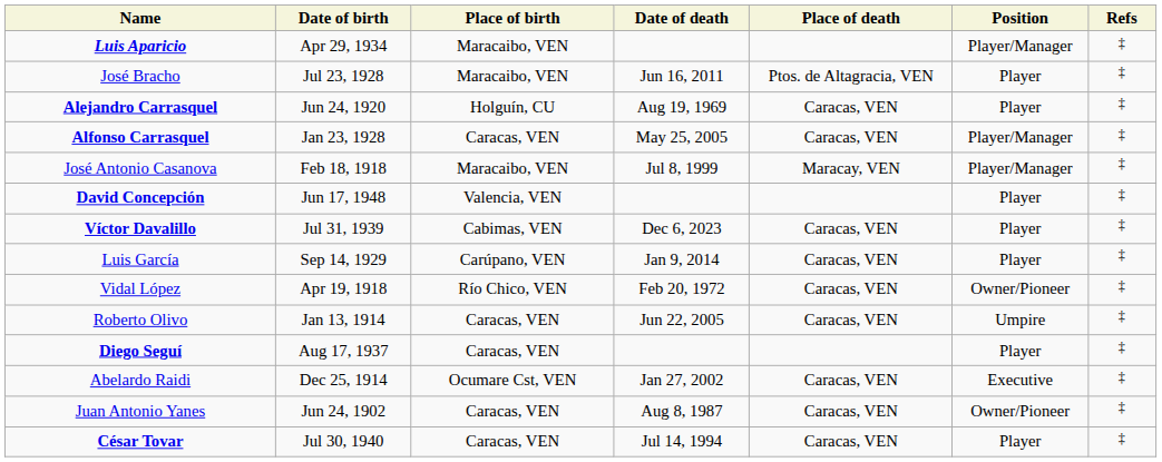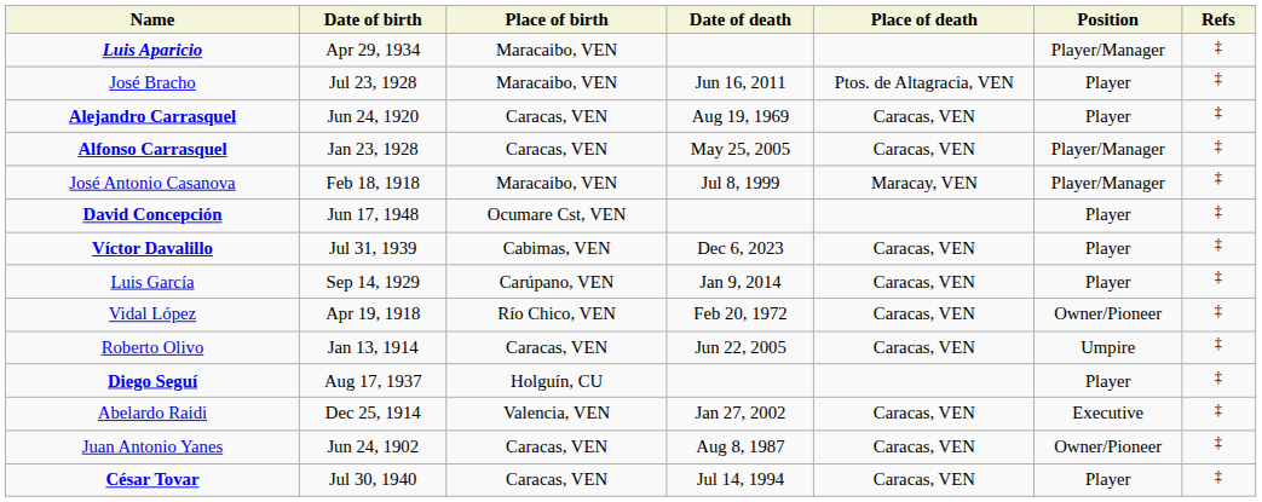 <table class="wikitable">
 <tr>
 <th style="background:#F5F5DC;" width=20%>Name</th>
 <th width=10% style="background:#F5F5DC;">Date of birth</th>
 <th width=15% style="background:#F5F5DC;">Place of birth</th>
 <th width=10% style="background:#F5F5DC;">Date of death</th>
 <th width=15% style="background:#F5F5DC;">Place of death</th>
 <th width=10% style="background:#F5F5DC;">Position</th>
 <th width=5% style="background:#F5F5DC;">Refs</th>
 </tr>
 <tr align=center>
 <td><strong><em><a href='#'>Luis Aparicio</a></em></strong></td>
 <td>Apr 29, 1934</td>
 <td>Maracaibo, VEN</td>
 <td></td>
 <td></td>
 <td>Player/Manager</td>
 <td><sup>‡</sup> </td>
 </tr>
 <tr align=center>
 <td><a href='#'>José Bracho</a></td>
 <td>Jul 23, 1928</td>
 <td>Maracaibo, VEN</td>
 <td>Jun 16, 2011</td>
 <td>Ptos. de Altagracia, VEN</td>
 <td>Player</td>
 <td><sup>‡</sup> </td>
 </tr>
 <tr align=center>
 <td><strong><a href='#'>Alejandro Carrasquel</a></strong></td>
 <td>Jun 24, 1920</td>
-<td>Holguín, CU</td>
+<td>Caracas, VEN</td>
 <td>Aug 19, 1969</td>
 <td>Caracas, VEN</td>
 <td>Player</td>
 <td><sup>‡</sup> </td>
 </tr>
 <tr align=center>
 <td><strong><a href='#'>Alfonso Carrasquel</a></strong></td>
 <td>Jan 23, 1928</td>
 <td>Caracas, VEN</td>
 <td>May 25, 2005</td>
 <td>Caracas, VEN</td>
 <td>Player/Manager</td>
 <td><sup>‡</sup> </td>
 </tr>
 <tr align=center>
 <td><a href='#'>José Antonio Casanova</a></td>
 <td>Feb 18, 1918</td>
 <td>Maracaibo, VEN</td>
 <td>Jul 8, 1999</td>
 <td>Maracay, VEN</td>
 <td>Player/Manager</td>
 <td><sup>‡</sup> </td>
 </tr>
 <tr align=center>
 <td><strong><a href='#'>David Concepción</a></strong></td>
 <td>Jun 17, 1948</td>
-<td>Valencia, VEN</td>
+<td>Ocumare Cst, VEN</td>
 <td></td>
 <td></td>
 <td>Player</td>
 <td><sup>‡</sup> </td>
 </tr>
 <tr align=center>
 <td><strong><a href='#'>Víctor Davalillo</a></strong></td>
 <td>Jul 31, 1939</td>
 <td>Cabimas, VEN</td>
 <td>Dec 6, 2023</td>
 <td>Caracas, VEN</td>
 <td>Player</td>
 <td><sup>‡</sup> </td>
 </tr>
 <tr align=center>
 <td><a href='#'>Luis García</a></td>
 <td>Sep 14, 1929</td>
 <td>Carúpano, VEN</td>
 <td>Jan 9, 2014</td>
 <td>Caracas, VEN</td>
 <td>Player</td>
 <td><sup>‡</sup> </td>
 </tr>
 <tr align=center>
 <td><a href='#'>Vidal López</a></td>
 <td>Apr 19, 1918</td>
 <td>Río Chico, VEN</td>
 <td>Feb 20, 1972</td>
 <td>Caracas, VEN</td>
 <td>Owner/Pioneer</td>
 <td><sup>‡</sup> </td>
 </tr>
 <tr align=center>
 <td><a href='#'>Roberto Olivo</a></td>
 <td>Jan 13, 1914</td>
 <td>Caracas, VEN</td>
 <td>Jun 22, 2005</td>
 <td>Caracas, VEN</td>
 <td>Umpire</td>
 <td><sup>‡</sup> </td>
 </tr>
 <tr align=center>
 <td><strong><a href='#'>Diego Seguí</a></strong></td>
 <td>Aug 17, 1937</td>
-<td>Caracas, VEN</td>
+<td>Holguín, CU</td>
 <td></td>
 <td></td>
 <td>Player</td>
 <td><sup>‡</sup> </td>
 </tr>
 <tr align=center>
 <td><a href='#'>Abelardo Raidi</a></td>
 <td>Dec 25, 1914</td>
-<td>Ocumare Cst, VEN</td>
+<td>Valencia, VEN</td>
 <td>Jan 27, 2002</td>
 <td>Caracas, VEN</td>
 <td>Executive</td>
 <td><sup>‡</sup> </td>
 </tr>
 <tr align=center>
 <td><a href='#'>Juan Antonio Yanes</a></td>
 <td>Jun 24, 1902</td>
 <td>Caracas, VEN</td>
 <td>Aug 8, 1987</td>
 <td>Caracas, VEN</td>
 <td>Owner/Pioneer</td>
 <td><sup>‡</sup> </td>
 </tr>
 <tr align=center>
 <td><strong><a href='#'>César Tovar</a></strong></td>
 <td>Jul 30, 1940</td>
 <td>Caracas, VEN</td>
 <td>Jul 14, 1994</td>
 <td>Caracas, VEN</td>
 <td>Player</td>
 <td><sup>‡</sup> </td>
 </tr>
 </table>
